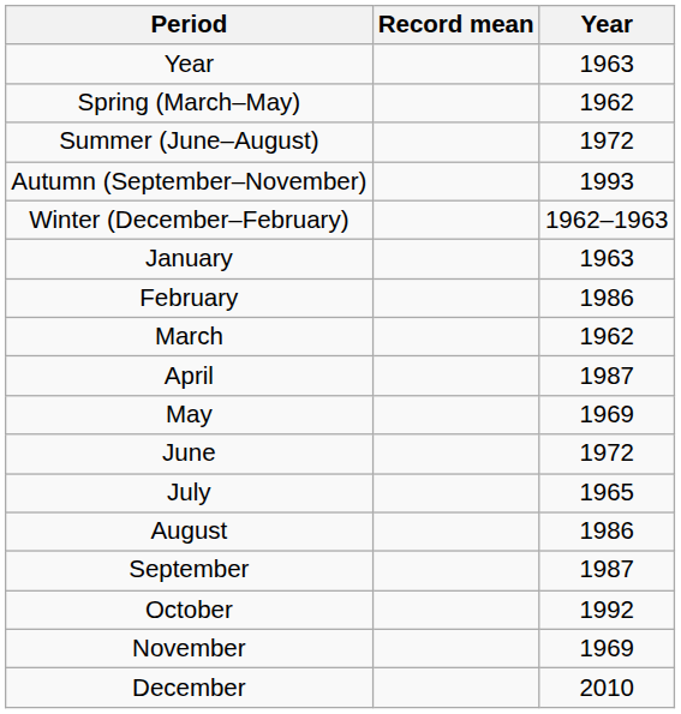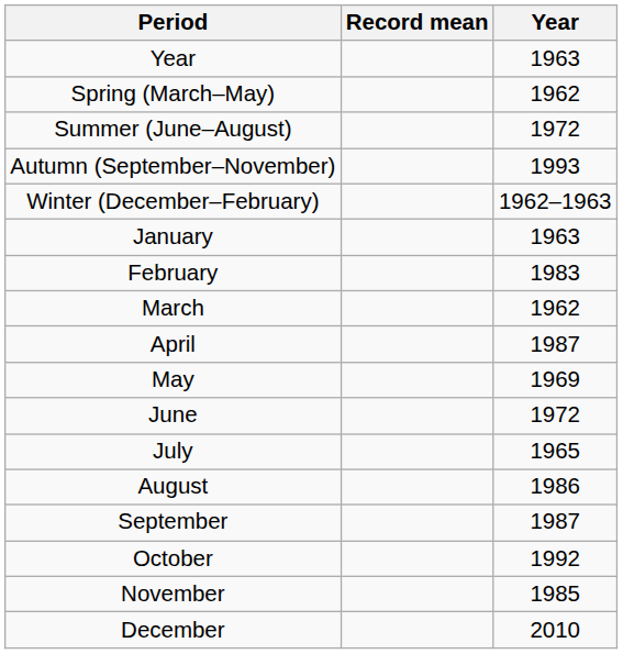 <table class="wikitable plainrowheaders" style="text-align:center;">
 <tr>
 <th>Period</th>
 <th>Record mean</th>
 <th>Year</th>
 </tr>
 <tr>
 <td>Year</td>
 <td></td>
 <td>1963</td>
 </tr>
 <tr>
 <td>Spring (March–May)</td>
 <td></td>
 <td>1962</td>
 </tr>
 <tr>
 <td>Summer (June–August)</td>
 <td></td>
 <td>1972</td>
 </tr>
 <tr>
 <td>Autumn (September–November)</td>
 <td></td>
 <td>1993</td>
 </tr>
 <tr>
 <td>Winter (December–February)</td>
 <td></td>
 <td>1962–1963</td>
 </tr>
 <tr>
 <td>January</td>
 <td></td>
 <td>1963</td>
 </tr>
 <tr>
 <td>February</td>
 <td></td>
-<td>1986</td>
+<td>1983</td>
 </tr>
 <tr>
 <td>March</td>
 <td></td>
 <td>1962</td>
 </tr>
 <tr>
 <td>April</td>
 <td></td>
 <td>1987</td>
 </tr>
 <tr>
 <td>May</td>
 <td></td>
 <td>1969</td>
 </tr>
 <tr>
 <td>June</td>
 <td></td>
 <td>1972</td>
 </tr>
 <tr>
 <td>July</td>
 <td></td>
 <td>1965</td>
 </tr>
 <tr>
 <td>August</td>
 <td></td>
 <td>1986</td>
 </tr>
 <tr>
 <td>September</td>
 <td></td>
 <td>1987</td>
 </tr>
 <tr>
 <td>October</td>
 <td></td>
 <td>1992</td>
 </tr>
 <tr>
 <td>November</td>
 <td></td>
-<td>1969</td>
+<td>1985</td>
 </tr>
 <tr>
 <td>December</td>
 <td></td>
 <td>2010</td>
 </tr>
 </table>
